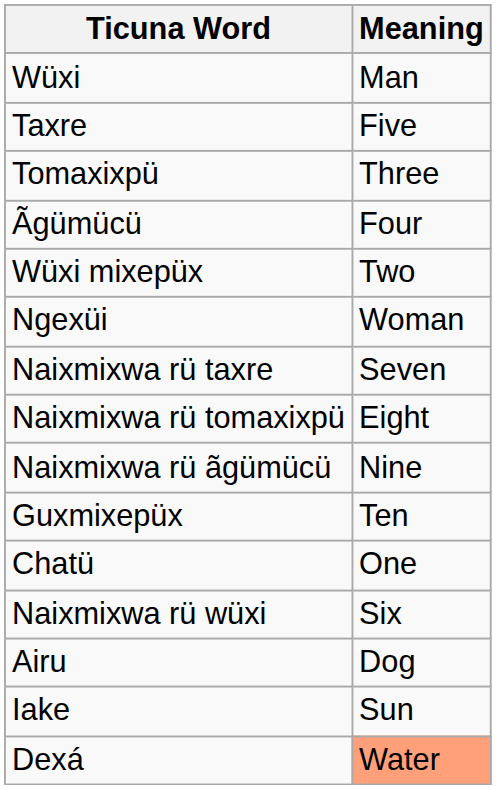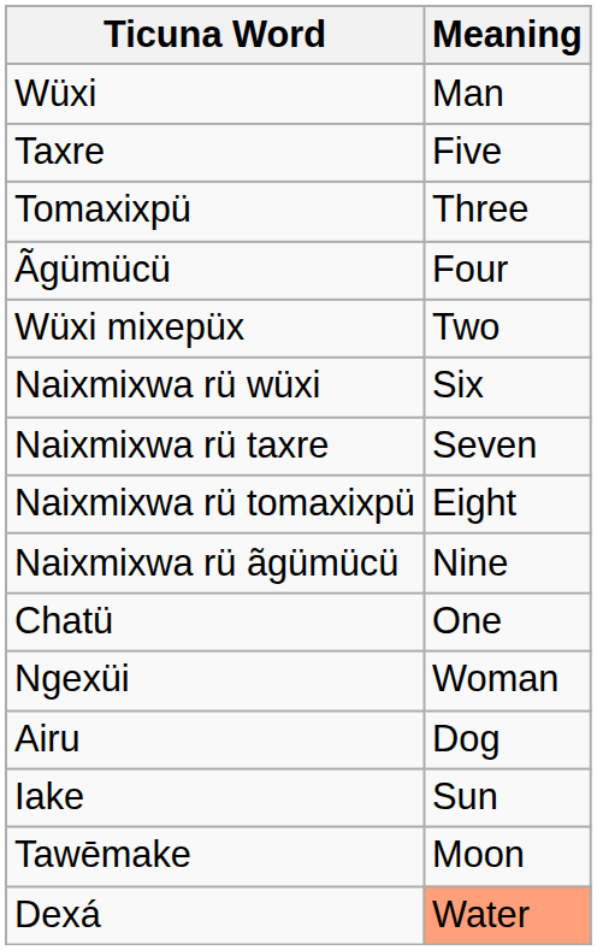 <table class="wikitable">
 <tr>
 <th>Ticuna Word</th>
 <th>Meaning</th>
 </tr>
 <tr>
 <td>Wüxi</td>
 <td>Man</td>
 </tr>
 <tr>
 <td>Taxre</td>
 <td>Five</td>
 </tr>
 <tr>
 <td>Tomaxixpü</td>
 <td>Three</td>
 </tr>
 <tr>
 <td>Ãgümücü</td>
 <td>Four</td>
 </tr>
 <tr>
 <td>Wüxi mixepüx</td>
 <td>Two</td>
 </tr>
 <tr>
-<td>Ngexüi</td>
-<td>Woman</td>
+<td>Naixmixwa rü wüxi</td>
+<td>Six</td>
 </tr>
 <tr>
 <td>Naixmixwa rü taxre</td>
 <td>Seven</td>
 </tr>
 <tr>
 <td>Naixmixwa rü tomaxixpü</td>
 <td>Eight</td>
 </tr>
 <tr>
 <td>Naixmixwa rü ãgümücü</td>
 <td>Nine</td>
 </tr>
 <tr>
-<td>Guxmixepüx</td>
-<td>Ten</td>
-</tr>
-<tr>
 <td>Chatü</td>
 <td>One</td>
 </tr>
 <tr>
-<td>Naixmixwa rü wüxi</td>
-<td>Six</td>
+<td>Ngexüi</td>
+<td>Woman</td>
 </tr>
 <tr>
 <td>Airu</td>
 <td>Dog</td>
 </tr>
 <tr>
 <td>Iake</td>
 <td>Sun</td>
 </tr>
 <tr>
+<td>Tawēmake</td>
+<td>Moon</td>
+</tr>
+<tr>
 <td>Dexá</td>
 <td style="background: lightsalmon;">Water</td>
 </tr>
 </table>
